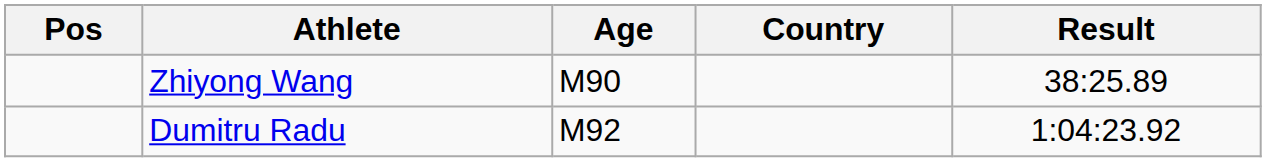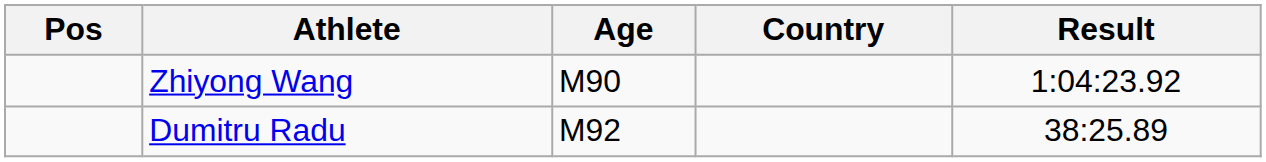 <table class="wikitable"  style="text-align:center; width:50%;">
 <tr>
 <th>Pos</th>
 <th>Athlete</th>
 <th>Age</th>
 <th>Country</th>
 <th>Result</th>
 </tr>
 <tr>
 <td align=center></td>
 <td align=left><a href='#'>Zhiyong Wang</a></td>
 <td align=left>M90</td>
 <td align=left></td>
-<td>38:25.89</td>
+<td>1:04:23.92</td>
 </tr>
 <tr>
 <td align=center></td>
 <td align=left><a href='#'>Dumitru Radu</a></td>
 <td align=left>M92</td>
 <td align=left></td>
-<td>1:04:23.92</td>
+<td>38:25.89</td>
 </tr>
 </table>
